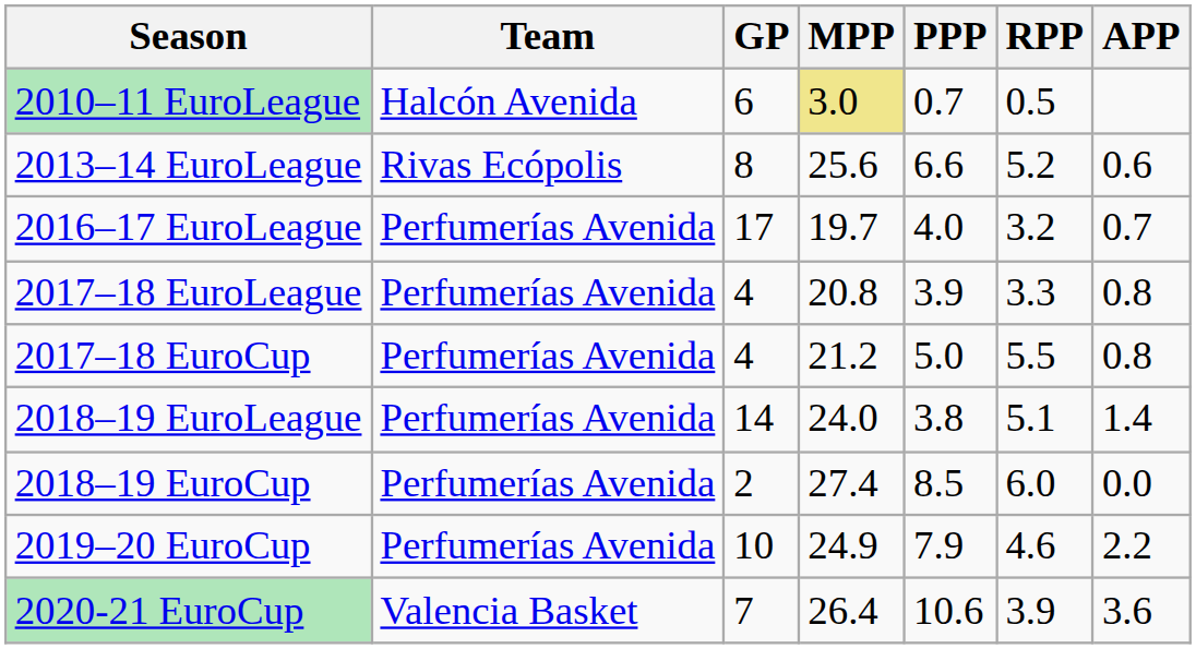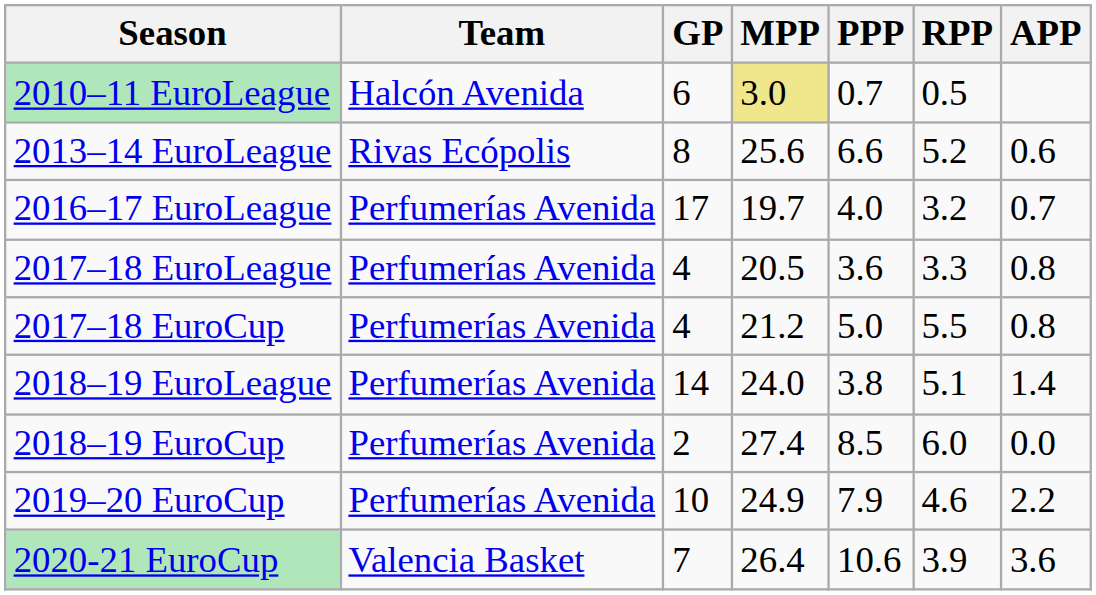 <table class="wikitable">
 <tr>
 <th>Season</th>
 <th>Team</th>
 <th>GP</th>
 <th>MPP</th>
 <th>PPP</th>
 <th>RPP</th>
 <th>APP</th>
 </tr>
 <tr>
 <td style="text-align:left;background:#afe6ba;"><a href='#'>2010–11 EuroLeague</a></td>
 <td><a href='#'>Halcón Avenida</a></td>
 <td>6</td>
 <td style="background: khaki;">3.0</td>
 <td>0.7</td>
 <td>0.5</td>
 <td></td>
 </tr>
 <tr>
 <td><a href='#'>2013–14 EuroLeague</a></td>
 <td><a href='#'>Rivas Ecópolis</a></td>
 <td>8</td>
 <td>25.6</td>
 <td>6.6</td>
 <td>5.2</td>
 <td>0.6</td>
 </tr>
 <tr>
 <td><a href='#'>2016–17 EuroLeague</a></td>
 <td><a href='#'>Perfumerías Avenida</a></td>
 <td>17</td>
 <td>19.7</td>
 <td>4.0</td>
 <td>3.2</td>
 <td>0.7</td>
 </tr>
 <tr>
 <td><a href='#'>2017–18 EuroLeague</a></td>
 <td><a href='#'>Perfumerías Avenida</a></td>
 <td>4</td>
-<td>20.8</td>
-<td>3.9</td>
+<td>20.5</td>
+<td>3.6</td>
 <td>3.3</td>
 <td>0.8</td>
 </tr>
 <tr>
 <td><a href='#'>2017–18 EuroCup</a></td>
 <td><a href='#'>Perfumerías Avenida</a></td>
 <td>4</td>
 <td>21.2</td>
 <td>5.0</td>
 <td>5.5</td>
 <td>0.8</td>
 </tr>
 <tr>
 <td><a href='#'>2018–19 EuroLeague</a></td>
 <td><a href='#'>Perfumerías Avenida</a></td>
 <td>14</td>
 <td>24.0</td>
 <td>3.8</td>
 <td>5.1</td>
 <td>1.4</td>
 </tr>
 <tr>
 <td><a href='#'>2018–19 EuroCup</a></td>
 <td><a href='#'>Perfumerías Avenida</a></td>
 <td>2</td>
 <td>27.4</td>
 <td>8.5</td>
 <td>6.0</td>
 <td>0.0</td>
 </tr>
 <tr>
 <td><a href='#'>2019–20 EuroCup</a></td>
 <td><a href='#'>Perfumerías Avenida</a></td>
 <td>10</td>
 <td>24.9</td>
 <td>7.9</td>
 <td>4.6</td>
 <td>2.2</td>
 </tr>
 <tr>
 <td style="text-align:left;background:#afe6ba;"><a href='#'>2020-21 EuroCup</a></td>
 <td><a href='#'>Valencia Basket</a></td>
 <td>7</td>
 <td>26.4</td>
 <td>10.6</td>
 <td>3.9</td>
 <td>3.6</td>
 </tr>
 </table>
